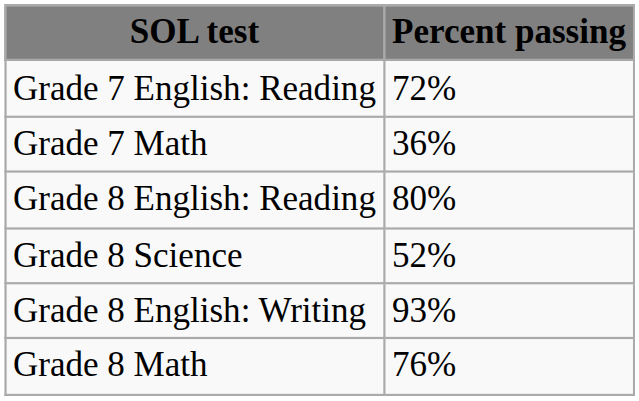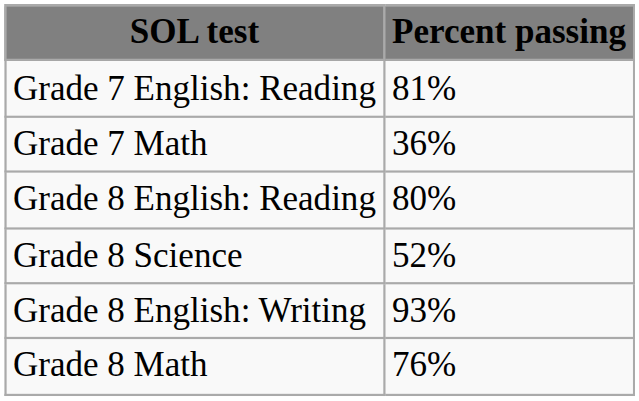 <table class="wikitable" style="margin:auto; float:right;">
 <tr>
 <th style="background:gray;">SOL test</th>
 <th style="background:gray;">Percent passing</th>
 </tr>
 <tr>
 <td>Grade 7 English: Reading</td>
-<td>72%</td>
+<td>81%</td>
 </tr>
 <tr>
 <td>Grade 7 Math</td>
 <td>36%</td>
 </tr>
 <tr>
 <td>Grade 8 English: Reading</td>
 <td>80%</td>
 </tr>
 <tr>
 <td>Grade 8 Science</td>
 <td>52%</td>
 </tr>
 <tr>
 <td>Grade 8 English: Writing</td>
 <td>93%</td>
 </tr>
 <tr>
 <td>Grade 8 Math</td>
 <td>76%</td>
 </tr>
 </table>
